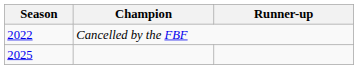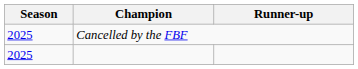 <table class="wikitable sortable">
 <tr>
 <th width=80px>Season</th>
 <th width=170px>Champion</th>
 <th width=170px>Runner-up</th>
 </tr>
 <tr>
-<td><a href='#'>2022</a></td>
+<td><a href='#'>2025</a></td>
 <td colspan=2><em>Cancelled by the <a href='#'>FBF</a></em></td>
 </tr>
 <tr>
 <td><a href='#'>2025</a></td>
 <td></td>
 <td></td>
 </tr>
 </table>
